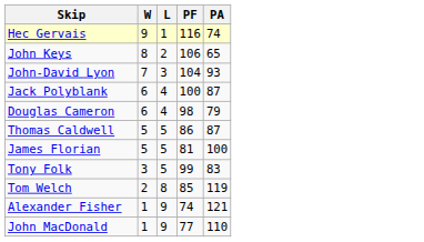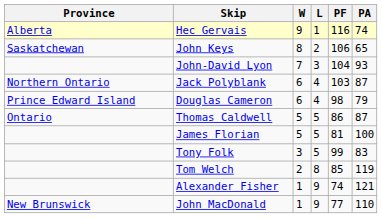 <table class="wikitable">
 <tr>
+<th bgcolor="#efefef" width="200">Province</th>
 <th bgcolor="#efefef" width="140">Skip</th>
 <th bgcolor="#efefef" width="15">W</th>
 <th bgcolor="#efefef" width="15">L</th>
 <th bgcolor="#efefef" width="15">PF</th>
 <th bgcolor="#efefef" width="15">PA</th>
 </tr>
 <tr bgcolor=#ffffcc>
+<td><a href='#'>Alberta</a></td>
 <td><a href='#'>Hec Gervais</a></td>
 <td>9</td>
 <td>1</td>
 <td>116</td>
 <td>74</td>
 </tr>
 <tr>
+<td><a href='#'>Saskatchewan</a></td>
 <td><a href='#'>John Keys</a></td>
 <td>8</td>
 <td>2</td>
 <td>106</td>
 <td>65</td>
 </tr>
 <tr>
+<td></td>
 <td><a href='#'>John-David Lyon</a></td>
 <td>7</td>
 <td>3</td>
 <td>104</td>
 <td>93</td>
 </tr>
 <tr>
+<td><a href='#'>Northern Ontario</a></td>
 <td><a href='#'>Jack Polyblank</a></td>
 <td>6</td>
 <td>4</td>
-<td>100</td>
+<td>103</td>
 <td>87</td>
 </tr>
 <tr>
+<td><a href='#'>Prince Edward Island</a></td>
 <td><a href='#'>Douglas Cameron</a></td>
 <td>6</td>
 <td>4</td>
 <td>98</td>
 <td>79</td>
 </tr>
 <tr>
+<td><a href='#'>Ontario</a></td>
 <td><a href='#'>Thomas Caldwell</a></td>
 <td>5</td>
 <td>5</td>
 <td>86</td>
 <td>87</td>
 </tr>
 <tr>
+<td></td>
 <td><a href='#'>James Florian</a></td>
 <td>5</td>
 <td>5</td>
 <td>81</td>
 <td>100</td>
 </tr>
 <tr>
+<td></td>
 <td><a href='#'>Tony Folk</a></td>
 <td>3</td>
 <td>5</td>
 <td>99</td>
 <td>83</td>
 </tr>
 <tr>
+<td></td>
 <td><a href='#'>Tom Welch</a></td>
 <td>2</td>
 <td>8</td>
 <td>85</td>
 <td>119</td>
 </tr>
 <tr>
+<td></td>
 <td><a href='#'>Alexander Fisher</a></td>
 <td>1</td>
 <td>9</td>
 <td>74</td>
 <td>121</td>
 </tr>
 <tr>
+<td><a href='#'>New Brunswick</a></td>
 <td><a href='#'>John MacDonald</a></td>
 <td>1</td>
 <td>9</td>
 <td>77</td>
 <td>110</td>
 </tr>
 </table>
